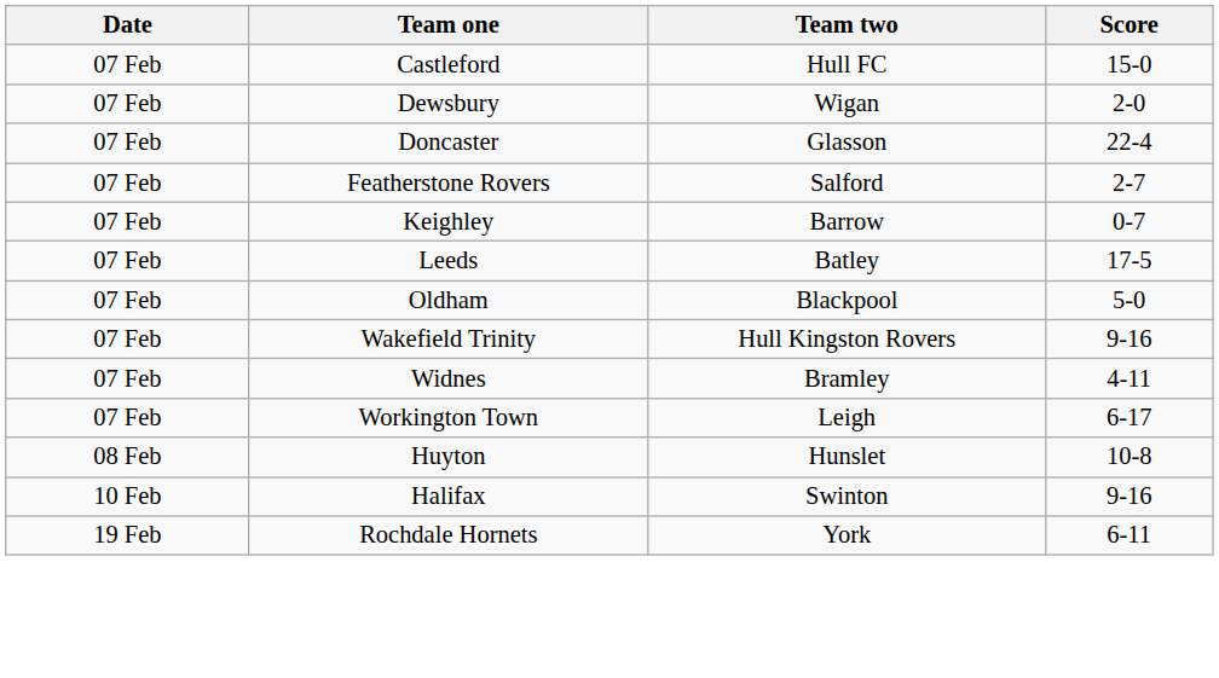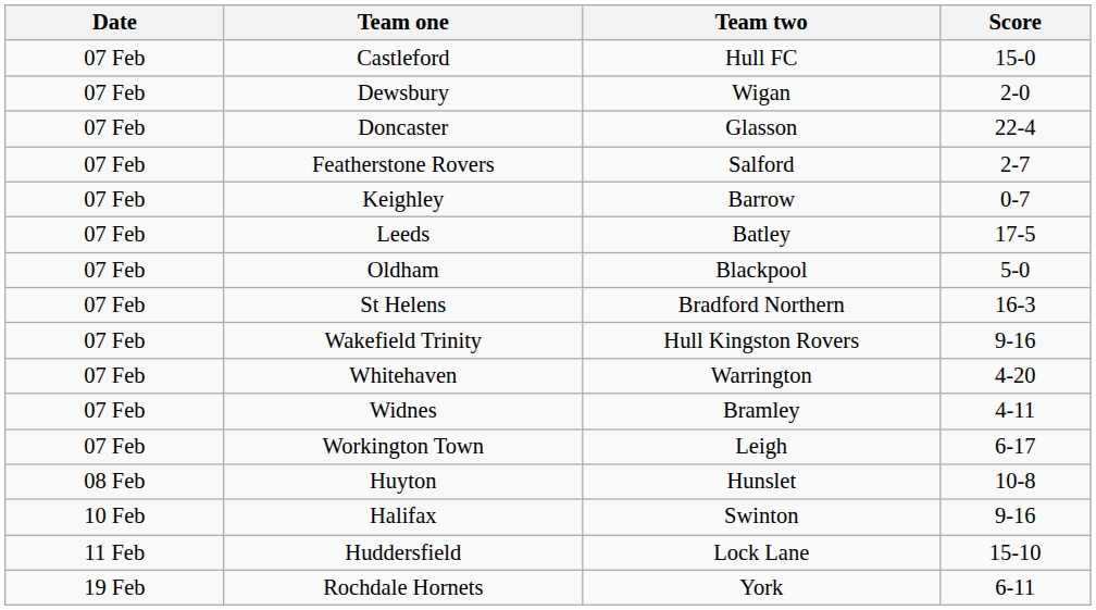 <table class="wikitable" style="text-align: center">
 <tr>
 <th width=150>Date</th>
 <th width=250>Team one</th>
 <th width=250>Team two</th>
 <th width=100>Score</th>
 </tr>
 <tr>
 <td>07 Feb</td>
 <td>Castleford</td>
 <td>Hull FC</td>
 <td>15-0</td>
 </tr>
 <tr>
 <td>07 Feb</td>
 <td>Dewsbury</td>
 <td>Wigan</td>
 <td>2-0</td>
 </tr>
 <tr>
 <td>07 Feb</td>
 <td>Doncaster</td>
 <td>Glasson</td>
 <td>22-4</td>
 </tr>
 <tr>
 <td>07 Feb</td>
 <td>Featherstone Rovers</td>
 <td>Salford</td>
 <td>2-7</td>
 </tr>
 <tr>
 <td>07 Feb</td>
 <td>Keighley</td>
 <td>Barrow</td>
 <td>0-7</td>
 </tr>
 <tr>
 <td>07 Feb</td>
 <td>Leeds</td>
 <td>Batley</td>
 <td>17-5</td>
 </tr>
 <tr>
 <td>07 Feb</td>
 <td>Oldham</td>
 <td>Blackpool</td>
 <td>5-0</td>
 </tr>
 <tr>
 <td>07 Feb</td>
+<td>St Helens</td>
+<td>Bradford Northern</td>
+<td>16-3</td>
+</tr>
+<tr>
+<td>07 Feb</td>
 <td>Wakefield Trinity</td>
 <td>Hull Kingston Rovers</td>
 <td>9-16</td>
+</tr>
+<tr>
+<td>07 Feb</td>
+<td>Whitehaven</td>
+<td>Warrington</td>
+<td>4-20</td>
 </tr>
 <tr>
 <td>07 Feb</td>
 <td>Widnes</td>
 <td>Bramley</td>
 <td>4-11</td>
 </tr>
 <tr>
 <td>07 Feb</td>
 <td>Workington Town</td>
 <td>Leigh</td>
 <td>6-17</td>
 </tr>
 <tr>
 <td>08 Feb</td>
 <td>Huyton</td>
 <td>Hunslet</td>
 <td>10-8</td>
 </tr>
 <tr>
 <td>10 Feb</td>
 <td>Halifax</td>
 <td>Swinton</td>
 <td>9-16</td>
 </tr>
 <tr>
+<td>11 Feb</td>
+<td>Huddersfield</td>
+<td>Lock Lane</td>
+<td>15-10</td>
+</tr>
+<tr>
 <td>19 Feb</td>
 <td>Rochdale Hornets</td>
 <td>York</td>
 <td>6-11</td>
 </tr>
 </table>
